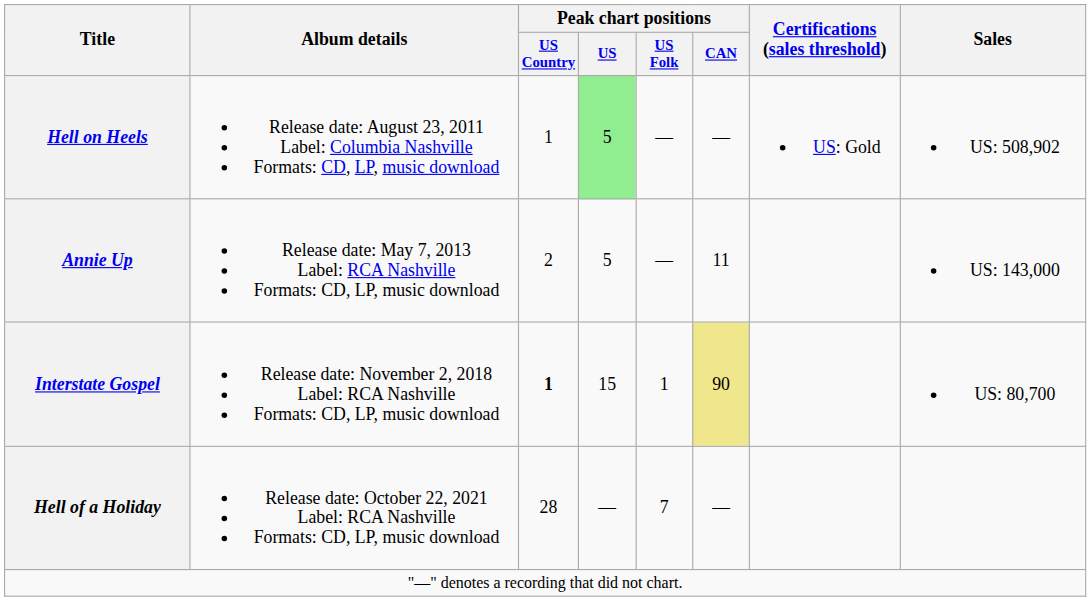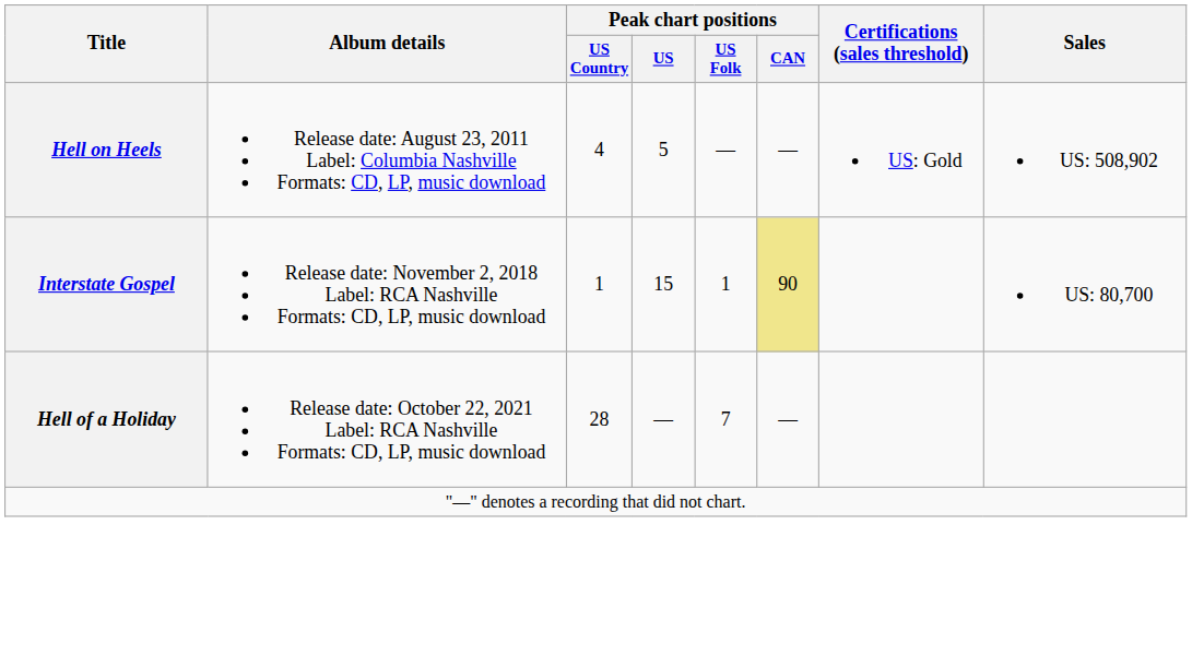 <table class="wikitable plainrowheaders" style="text-align:center;">
 <tr>
 <th rowspan="2" style="width:10em;">Title</th>
 <th rowspan="2" style="width:18em;">Album details</th>
 <th colspan="4">Peak chart positions</th>
 <th rowspan="2" style="width:8em;"><a href='#'>Certifications</a><br>(<a href='#'>sales threshold</a>)</th>
 <th rowspan="2" style="width:10em;">Sales</th>
 </tr>
 <tr style="font-size:smaller;">
 <th style="width:45px;"><a href='#'>US Country</a><br></th>
 <th style="width:45px;"><a href='#'>US</a><br></th>
 <th style="width:45px;"><a href='#'>US<br>Folk</a><br></th>
 <th style="width:45px;"><a href='#'>CAN</a><br></th>
 </tr>
 <tr>
 <th scope="row"><em><a href='#'>Hell on Heels</a></em></th>
 <td><br><ul><li>Release date: August 23, 2011</li><li>Label: <a href='#'>Columbia Nashville</a></li><li>Formats: <a href='#'>CD</a>, <a href='#'>LP</a>, <a href='#'>music download</a></li></ul></td>
-<td>1</td>
-<td style="background: lightgreen;">5</td>
+<td>4</td>
+<td>5</td>
 <td>—</td>
 <td>—</td>
 <td><br><ul><li><a href='#'>US</a>: Gold</li></ul></td>
 <td><br><ul><li>US: 508,902 </li></ul></td>
 </tr>
 <tr>
-<th scope="row"><em><a href='#'>Annie Up</a></em></th>
-<td><br><ul><li>Release date: May 7, 2013</li><li>Label: <a href='#'>RCA Nashville</a></li><li>Formats: CD, LP, music download</li></ul></td>
-<td>2</td>
-<td>5</td>
-<td>—</td>
-<td>11</td>
-<td></td>
-<td><br><ul><li>US: 143,000</li></ul></td>
-</tr>
-<tr>
 <th scope="row"><em><a href='#'>Interstate Gospel</a></em></th>
 <td><br><ul><li>Release date: November 2, 2018</li><li>Label: RCA Nashville</li><li>Formats: CD, LP, music download</li></ul></td>
-<td><strong>1</strong></td>
+<td>1</td>
 <td>15</td>
 <td>1</td>
 <td style="background: khaki;">90</td>
 <td></td>
 <td><br><ul><li>US: 80,700</li></ul></td>
 </tr>
 <tr>
 <th scope="row"><em>Hell of a Holiday</em></th>
 <td><br><ul><li>Release date: October 22, 2021</li><li>Label: RCA Nashville</li><li>Formats: CD, LP, music download</li></ul></td>
 <td>28</td>
 <td>—</td>
 <td>7</td>
 <td>—</td>
 <td></td>
 <td></td>
 </tr>
 <tr>
 <td colspan="8" style="font-size:90%">"—" denotes a recording that did not chart.</td>
 </tr>
 </table>
